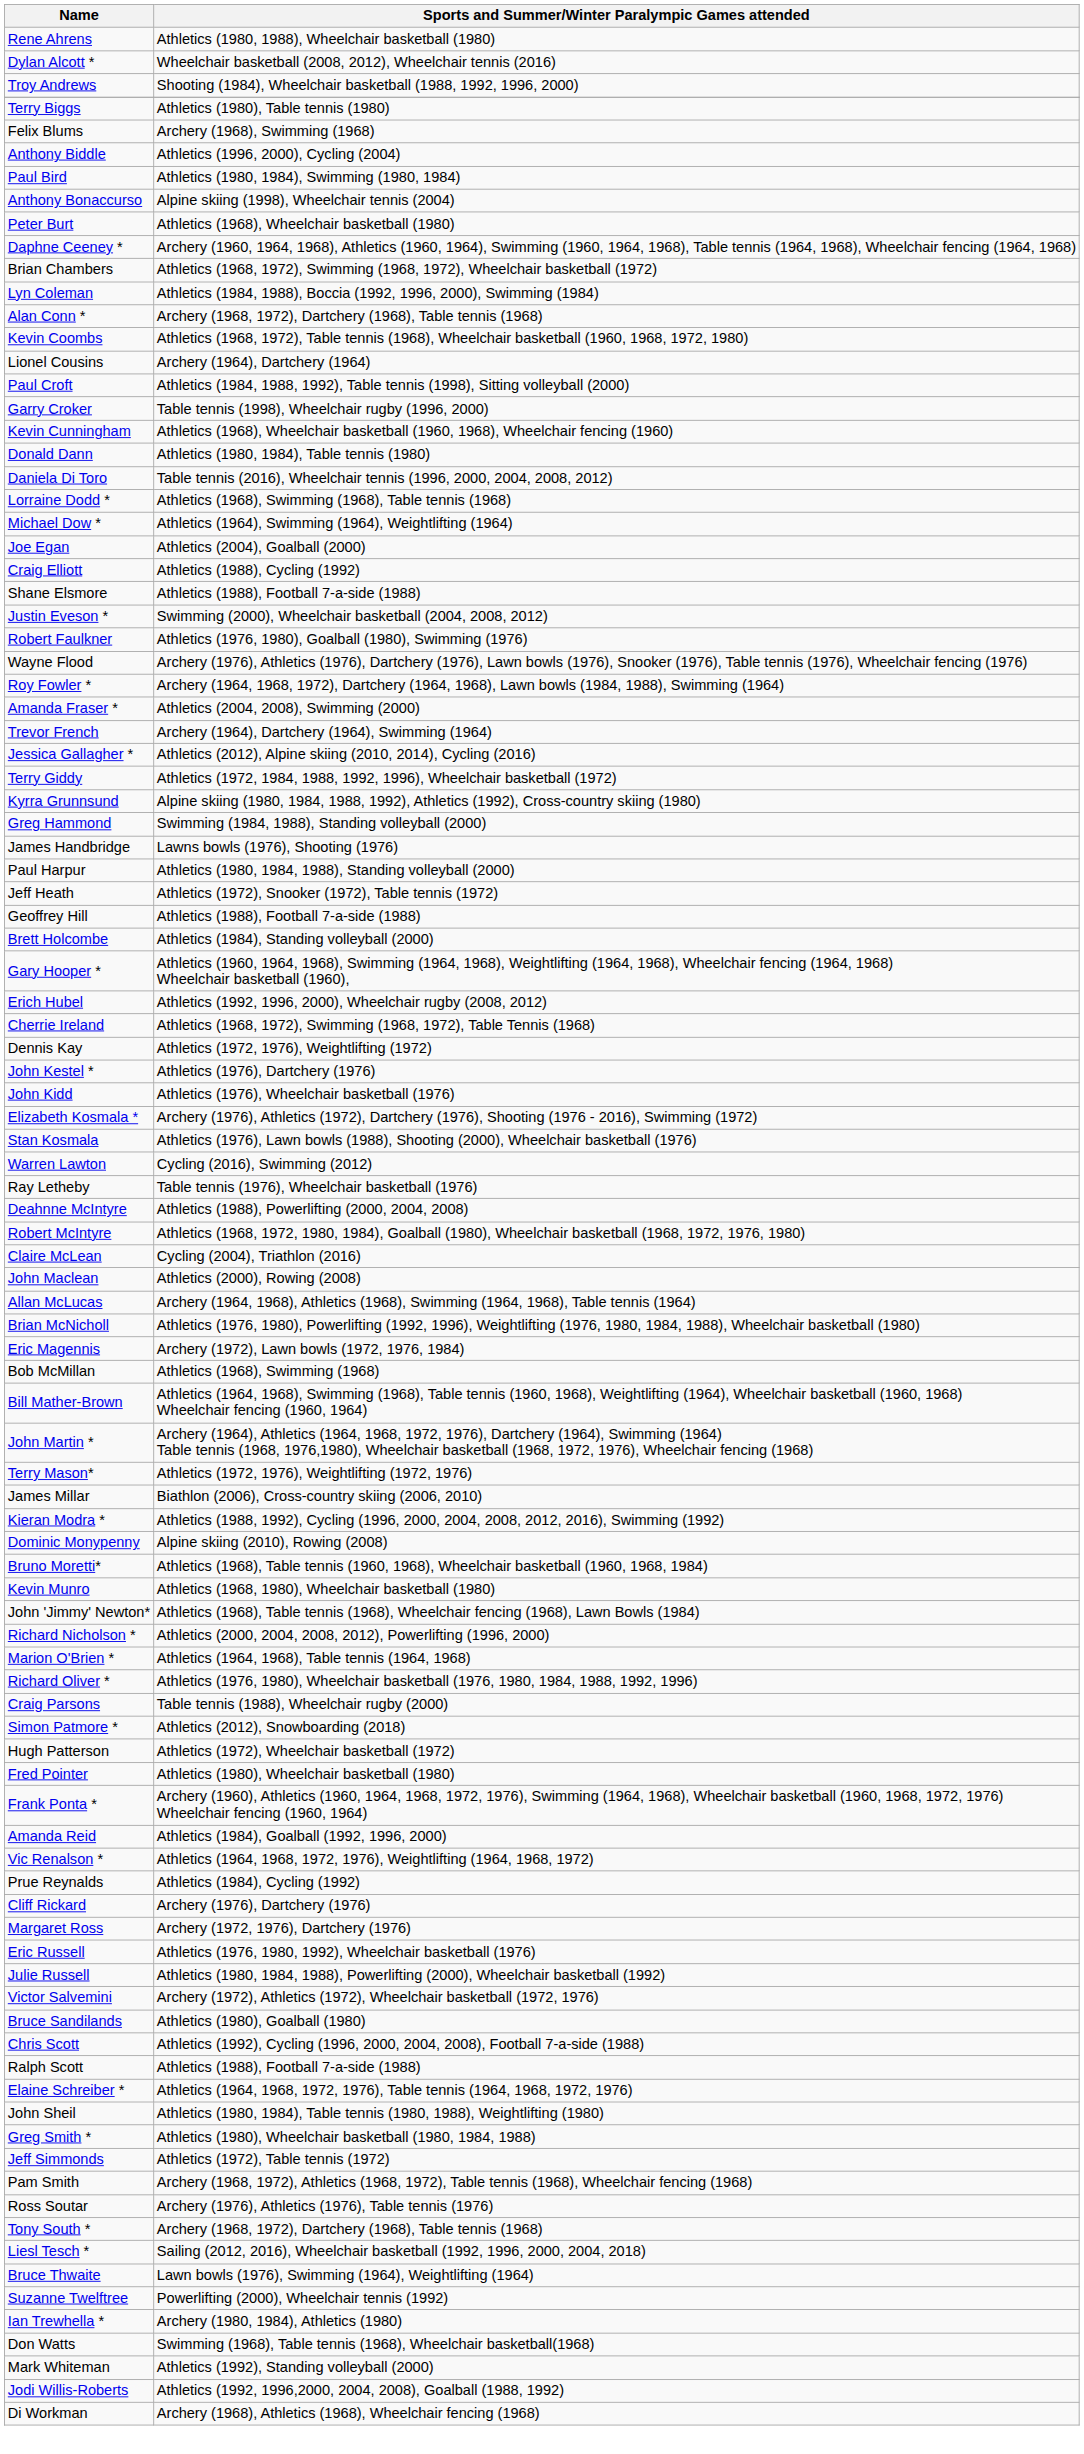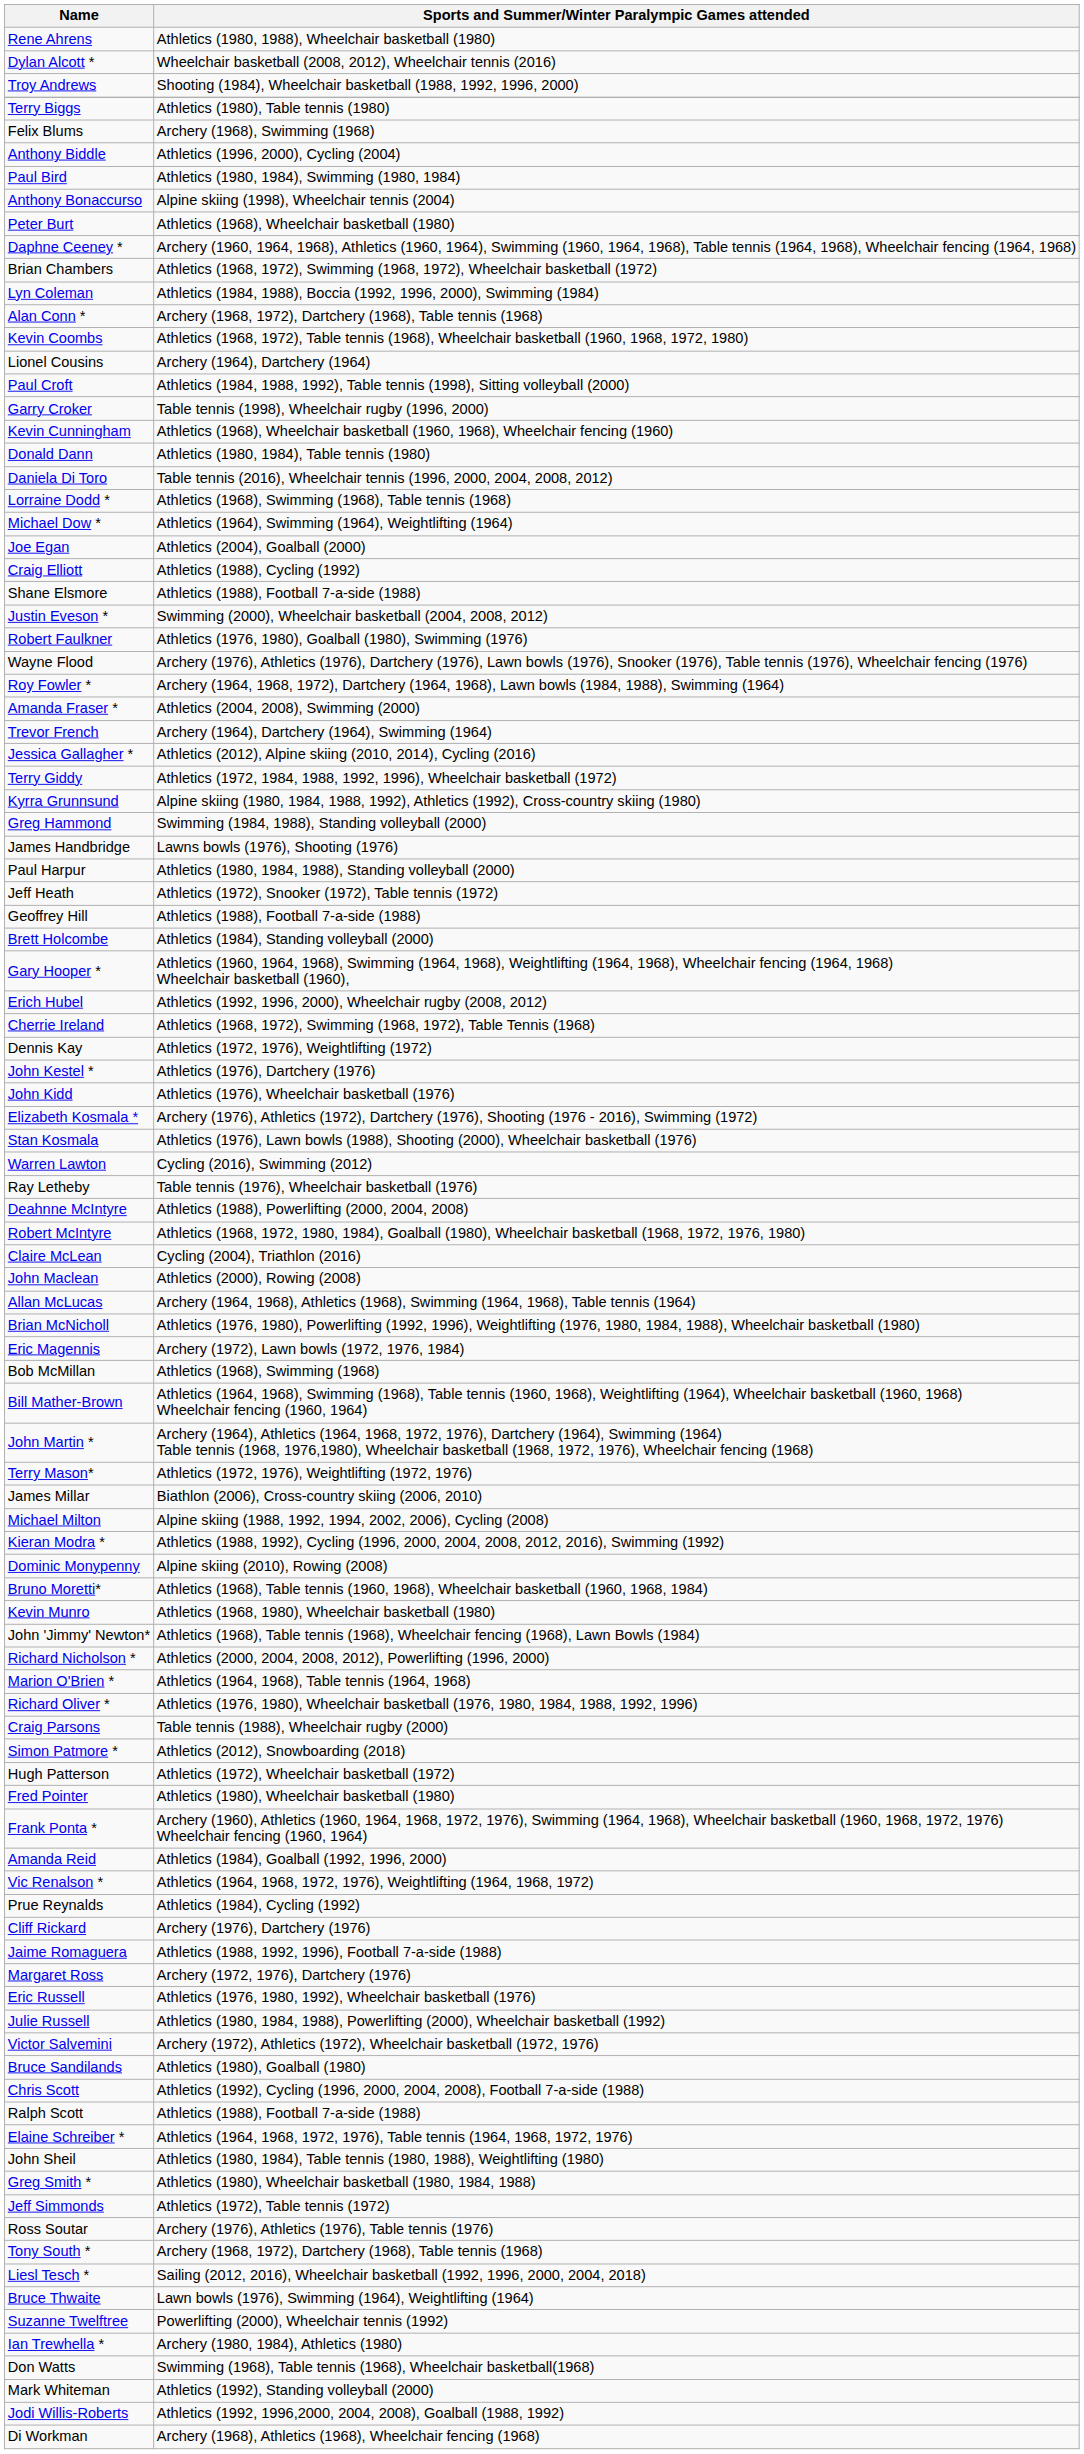 <table class="wikitable">
 <tr>
 <th>Name</th>
 <th>Sports and Summer/Winter Paralympic Games attended</th>
 </tr>
 <tr>
 <td><a href='#'>Rene Ahrens</a></td>
 <td>Athletics (1980, 1988), Wheelchair basketball (1980)</td>
 </tr>
 <tr>
 <td><a href='#'>Dylan Alcott</a> *</td>
 <td>Wheelchair basketball (2008, 2012), Wheelchair tennis (2016)</td>
 </tr>
 <tr>
 <td><a href='#'>Troy Andrews</a></td>
 <td>Shooting (1984), Wheelchair basketball (1988, 1992, 1996, 2000)</td>
 </tr>
 <tr>
 </tr>
 <tr>
 </tr>
 <tr>
 <td><a href='#'>Terry Biggs</a></td>
 <td>Athletics (1980), Table tennis (1980)</td>
 </tr>
 <tr>
 <td>Felix Blums</td>
 <td>Archery (1968), Swimming (1968)</td>
 </tr>
 <tr>
 <td><a href='#'>Anthony Biddle</a></td>
 <td>Athletics (1996, 2000), Cycling (2004)</td>
 </tr>
 <tr>
 <td><a href='#'>Paul Bird</a></td>
 <td>Athletics (1980, 1984), Swimming (1980, 1984)</td>
 </tr>
 <tr>
 <td><a href='#'>Anthony Bonaccurso</a></td>
 <td>Alpine skiing (1998), Wheelchair tennis (2004)</td>
 </tr>
 <tr>
 <td><a href='#'>Peter Burt</a></td>
 <td>Athletics (1968), Wheelchair basketball (1980)</td>
 </tr>
 <tr>
 <td><a href='#'>Daphne Ceeney</a> *</td>
 <td>Archery (1960, 1964, 1968), Athletics (1960, 1964), Swimming (1960, 1964, 1968), Table tennis (1964, 1968), Wheelchair fencing (1964, 1968)</td>
 </tr>
 <tr>
 <td>Brian Chambers</td>
 <td>Athletics (1968, 1972), Swimming (1968, 1972), Wheelchair basketball (1972)</td>
 </tr>
 <tr>
 <td><a href='#'>Lyn Coleman</a></td>
 <td>Athletics (1984, 1988), Boccia (1992, 1996, 2000), Swimming (1984)</td>
 </tr>
 <tr>
 <td><a href='#'>Alan Conn</a> *</td>
 <td>Archery (1968, 1972), Dartchery (1968), Table tennis (1968)</td>
 </tr>
 <tr>
 <td><a href='#'>Kevin Coombs</a></td>
 <td>Athletics (1968, 1972), Table tennis (1968), Wheelchair basketball (1960, 1968, 1972, 1980)</td>
 </tr>
 <tr>
 <td>Lionel Cousins</td>
 <td>Archery (1964), Dartchery (1964)</td>
 </tr>
 <tr>
 <td><a href='#'>Paul Croft</a></td>
 <td>Athletics (1984, 1988, 1992), Table tennis (1998), Sitting volleyball (2000)</td>
 </tr>
 <tr>
 <td><a href='#'>Garry Croker</a></td>
 <td>Table tennis (1998), Wheelchair rugby (1996, 2000)</td>
 </tr>
 <tr>
 <td><a href='#'>Kevin Cunningham</a></td>
 <td>Athletics (1968), Wheelchair basketball (1960, 1968), Wheelchair fencing (1960)</td>
 </tr>
 <tr>
 <td><a href='#'>Donald Dann</a></td>
 <td>Athletics (1980, 1984), Table tennis (1980)</td>
 </tr>
 <tr>
 <td><a href='#'>Daniela Di Toro</a></td>
 <td>Table tennis (2016), Wheelchair tennis (1996, 2000, 2004, 2008, 2012)</td>
 </tr>
 <tr>
 <td><a href='#'>Lorraine Dodd</a> *</td>
 <td>Athletics (1968), Swimming (1968), Table tennis (1968)</td>
 </tr>
 <tr>
 <td><a href='#'>Michael Dow</a> *</td>
 <td>Athletics (1964), Swimming (1964), Weightlifting (1964)</td>
 </tr>
 <tr>
 <td><a href='#'>Joe Egan</a></td>
 <td>Athletics (2004), Goalball (2000)</td>
 </tr>
 <tr>
 <td><a href='#'>Craig Elliott</a></td>
 <td>Athletics (1988), Cycling (1992)</td>
 </tr>
 <tr>
 <td>Shane Elsmore</td>
 <td>Athletics (1988), Football 7-a-side (1988)</td>
 </tr>
 <tr>
 <td><a href='#'>Justin Eveson</a> *</td>
 <td>Swimming (2000), Wheelchair basketball (2004, 2008, 2012)</td>
 </tr>
 <tr>
 <td><a href='#'>Robert Faulkner</a></td>
 <td>Athletics (1976, 1980), Goalball (1980), Swimming (1976)</td>
 </tr>
 <tr>
 <td>Wayne Flood</td>
 <td>Archery (1976), Athletics (1976), Dartchery (1976), Lawn bowls (1976), Snooker (1976), Table tennis (1976), Wheelchair fencing (1976)</td>
 </tr>
 <tr>
 <td><a href='#'>Roy Fowler</a> *</td>
 <td>Archery (1964, 1968, 1972), Dartchery (1964, 1968),  Lawn bowls (1984, 1988), Swimming (1964)</td>
 </tr>
 <tr>
 <td><a href='#'>Amanda Fraser</a> *</td>
 <td>Athletics (2004, 2008), Swimming (2000)</td>
 </tr>
 <tr>
 <td><a href='#'>Trevor French</a></td>
 <td>Archery (1964), Dartchery (1964), Swimming (1964)</td>
 </tr>
 <tr>
 <td><a href='#'>Jessica Gallagher</a> *</td>
 <td>Athletics (2012), Alpine skiing (2010, 2014), Cycling (2016)</td>
 </tr>
 <tr>
 <td><a href='#'>Terry Giddy</a></td>
 <td>Athletics (1972, 1984, 1988, 1992, 1996), Wheelchair basketball (1972)</td>
 </tr>
 <tr>
 <td><a href='#'>Kyrra Grunnsund</a></td>
 <td>Alpine skiing (1980, 1984, 1988, 1992), Athletics (1992), Cross-country skiing (1980)</td>
 </tr>
 <tr>
 <td><a href='#'>Greg Hammond</a></td>
 <td>Swimming (1984, 1988), Standing volleyball (2000)</td>
 </tr>
 <tr>
 <td>James Handbridge</td>
 <td>Lawns bowls (1976), Shooting (1976)</td>
 </tr>
 <tr>
 <td>Paul Harpur</td>
 <td>Athletics (1980, 1984, 1988), Standing volleyball (2000)</td>
 </tr>
 <tr>
 <td>Jeff Heath</td>
 <td>Athletics (1972), Snooker (1972), Table tennis (1972)</td>
 </tr>
 <tr>
 <td>Geoffrey Hill</td>
 <td>Athletics (1988), Football 7-a-side (1988)</td>
 </tr>
 <tr>
 <td><a href='#'>Brett Holcombe</a></td>
 <td>Athletics (1984), Standing volleyball (2000)</td>
 </tr>
 <tr>
 <td><a href='#'>Gary Hooper</a> *</td>
 <td>Athletics (1960, 1964, 1968), Swimming (1964, 1968), Weightlifting (1964, 1968), Wheelchair fencing (1964, 1968) <br>Wheelchair basketball (1960),</td>
 </tr>
 <tr>
 <td><a href='#'>Erich Hubel</a></td>
 <td>Athletics (1992, 1996, 2000), Wheelchair rugby (2008, 2012)</td>
 </tr>
 <tr>
 <td><a href='#'>Cherrie Ireland</a></td>
 <td>Athletics (1968, 1972), Swimming (1968, 1972), Table Tennis (1968)</td>
 </tr>
 <tr>
 <td>Dennis Kay</td>
 <td>Athletics (1972, 1976), Weightlifting (1972)</td>
 </tr>
 <tr>
 <td><a href='#'>John Kestel</a> *</td>
 <td>Athletics (1976), Dartchery (1976)</td>
 </tr>
 <tr>
 <td><a href='#'>John Kidd</a></td>
 <td>Athletics (1976), Wheelchair basketball (1976)</td>
 </tr>
 <tr>
 <td><a href='#'>Elizabeth Kosmala *</a></td>
 <td>Archery (1976), Athletics (1972), Dartchery (1976), Shooting (1976 - 2016), Swimming (1972)</td>
 </tr>
 <tr>
 <td><a href='#'>Stan Kosmala</a></td>
 <td>Athletics (1976),  Lawn bowls (1988), Shooting (2000), Wheelchair basketball (1976)</td>
 </tr>
 <tr>
 <td><a href='#'>Warren Lawton</a></td>
 <td>Cycling (2016), Swimming (2012)</td>
 </tr>
 <tr>
 <td>Ray Letheby</td>
 <td>Table tennis (1976), Wheelchair basketball (1976)</td>
 </tr>
 <tr>
 <td><a href='#'>Deahnne McIntyre</a></td>
 <td>Athletics (1988), Powerlifting (2000, 2004, 2008)</td>
 </tr>
 <tr>
 <td><a href='#'>Robert McIntyre</a></td>
 <td>Athletics (1968, 1972, 1980, 1984), Goalball (1980), Wheelchair basketball (1968, 1972, 1976, 1980)</td>
 </tr>
 <tr>
 <td><a href='#'>Claire McLean</a></td>
 <td>Cycling (2004), Triathlon (2016)</td>
 </tr>
 <tr>
 <td><a href='#'>John Maclean</a></td>
 <td>Athletics (2000), Rowing (2008)</td>
 </tr>
 <tr>
 <td><a href='#'>Allan McLucas</a></td>
 <td>Archery (1964, 1968), Athletics (1968), Swimming (1964, 1968), Table tennis (1964)</td>
 </tr>
 <tr>
 <td><a href='#'>Brian McNicholl</a></td>
 <td>Athletics (1976, 1980), Powerlifting (1992, 1996), Weightlifting (1976, 1980, 1984, 1988), Wheelchair basketball (1980)</td>
 </tr>
 <tr>
 <td><a href='#'>Eric Magennis</a></td>
 <td>Archery (1972), Lawn bowls (1972, 1976, 1984)</td>
 </tr>
 <tr>
 <td>Bob McMillan</td>
 <td>Athletics (1968), Swimming (1968)</td>
 </tr>
 <tr>
 <td><a href='#'>Bill Mather-Brown</a></td>
 <td>Athletics (1964, 1968), Swimming (1968), Table tennis (1960, 1968), Weightlifting (1964), Wheelchair basketball (1960, 1968) <br> Wheelchair fencing (1960, 1964)</td>
 </tr>
 <tr>
 <td><a href='#'>John Martin</a> *</td>
 <td>Archery (1964), Athletics (1964, 1968, 1972, 1976), Dartchery (1964), Swimming (1964) <br> Table tennis (1968, 1976,1980), Wheelchair basketball (1968, 1972, 1976), Wheelchair fencing (1968)</td>
 </tr>
 <tr>
 <td><a href='#'>Terry Mason</a>*</td>
 <td>Athletics (1972, 1976), Weightlifting (1972, 1976)</td>
 </tr>
 <tr>
 <td>James Millar</td>
 <td>Biathlon (2006), Cross-country skiing (2006, 2010)</td>
 </tr>
 <tr>
+<td><a href='#'>Michael Milton</a></td>
+<td>Alpine skiing (1988, 1992, 1994, 2002, 2006), Cycling (2008)</td>
+</tr>
+<tr>
 <td><a href='#'>Kieran Modra</a> *</td>
 <td>Athletics (1988, 1992), Cycling (1996, 2000, 2004, 2008, 2012, 2016), Swimming (1992)</td>
 </tr>
 <tr>
 <td><a href='#'>Dominic Monypenny</a></td>
 <td>Alpine skiing (2010), Rowing (2008)</td>
 </tr>
 <tr>
 <td><a href='#'>Bruno Moretti</a>*</td>
 <td>Athletics (1968), Table tennis (1960, 1968), Wheelchair basketball (1960, 1968, 1984)</td>
 </tr>
 <tr>
 <td><a href='#'>Kevin Munro</a></td>
 <td>Athletics (1968, 1980), Wheelchair basketball (1980)</td>
 </tr>
 <tr>
 <td>John 'Jimmy' Newton*</td>
 <td>Athletics (1968), Table tennis (1968), Wheelchair fencing (1968), Lawn Bowls (1984)</td>
 </tr>
 <tr>
 <td><a href='#'>Richard Nicholson</a> *</td>
 <td>Athletics (2000, 2004, 2008, 2012), Powerlifting (1996, 2000)</td>
 </tr>
 <tr>
 <td><a href='#'>Marion O'Brien</a> *</td>
 <td>Athletics (1964, 1968), Table tennis (1964, 1968)</td>
 </tr>
 <tr>
 <td><a href='#'>Richard Oliver</a> *</td>
 <td>Athletics (1976, 1980), Wheelchair basketball (1976, 1980, 1984, 1988, 1992, 1996)</td>
 </tr>
 <tr>
 <td><a href='#'>Craig Parsons</a></td>
 <td>Table tennis (1988), Wheelchair rugby (2000)</td>
 </tr>
 <tr>
 <td><a href='#'>Simon Patmore</a> *</td>
 <td>Athletics (2012), Snowboarding (2018)</td>
 </tr>
 <tr>
 <td>Hugh Patterson</td>
 <td>Athletics (1972), Wheelchair basketball (1972)</td>
 </tr>
 <tr>
 <td><a href='#'>Fred Pointer</a></td>
 <td>Athletics (1980), Wheelchair basketball (1980)</td>
 </tr>
 <tr>
 <td><a href='#'>Frank Ponta</a> *</td>
 <td>Archery (1960), Athletics (1960, 1964, 1968, 1972, 1976), Swimming (1964, 1968), Wheelchair basketball (1960, 1968, 1972, 1976) <br> Wheelchair fencing (1960, 1964)</td>
 </tr>
 <tr>
 <td><a href='#'>Amanda Reid</a></td>
 <td>Athletics (1984), Goalball (1992, 1996, 2000)</td>
 </tr>
 <tr>
 <td><a href='#'>Vic Renalson</a> *</td>
 <td>Athletics (1964, 1968, 1972, 1976), Weightlifting (1964, 1968, 1972)</td>
 </tr>
 <tr>
 <td>Prue Reynalds</td>
 <td>Athletics (1984), Cycling (1992)</td>
 </tr>
 <tr>
 <td><a href='#'>Cliff Rickard</a></td>
 <td>Archery (1976), Dartchery (1976)</td>
 </tr>
 <tr>
+<td><a href='#'>Jaime Romaguera</a></td>
+<td>Athletics (1988, 1992, 1996), Football 7-a-side (1988)</td>
+</tr>
+<tr>
 <td><a href='#'>Margaret Ross</a></td>
 <td>Archery (1972, 1976), Dartchery (1976)</td>
 </tr>
 <tr>
 <td><a href='#'>Eric Russell</a></td>
 <td>Athletics (1976, 1980, 1992), Wheelchair basketball (1976)</td>
 </tr>
 <tr>
 <td><a href='#'>Julie Russell</a></td>
 <td>Athletics (1980, 1984, 1988), Powerlifting (2000), Wheelchair basketball (1992)</td>
 </tr>
 <tr>
 <td><a href='#'>Victor Salvemini</a></td>
 <td>Archery (1972), Athletics (1972), Wheelchair basketball (1972, 1976)</td>
 </tr>
 <tr>
 <td><a href='#'>Bruce Sandilands</a></td>
 <td>Athletics (1980), Goalball (1980)</td>
 </tr>
 <tr>
 <td><a href='#'>Chris Scott</a></td>
 <td>Athletics (1992), Cycling (1996, 2000, 2004, 2008), Football 7-a-side  (1988)</td>
 </tr>
 <tr>
 <td>Ralph Scott</td>
 <td>Athletics (1988),  Football 7-a-side  (1988)</td>
 </tr>
 <tr>
 <td><a href='#'>Elaine Schreiber</a> *</td>
 <td>Athletics (1964, 1968, 1972, 1976), Table tennis (1964, 1968, 1972, 1976)</td>
 </tr>
 <tr>
 <td>John Sheil</td>
 <td>Athletics (1980, 1984), Table tennis (1980, 1988), Weightlifting (1980)</td>
 </tr>
 <tr>
 <td><a href='#'>Greg Smith</a> *</td>
 <td>Athletics (1980), Wheelchair basketball (1980, 1984, 1988)</td>
 </tr>
 <tr>
 <td><a href='#'>Jeff Simmonds</a></td>
 <td>Athletics (1972), Table tennis (1972)</td>
 </tr>
 <tr>
-<td>Pam Smith</td>
-<td>Archery (1968, 1972), Athletics (1968, 1972),  Table tennis (1968), Wheelchair fencing (1968)</td>
-</tr>
-<tr>
 <td>Ross Soutar</td>
 <td>Archery (1976), Athletics (1976), Table tennis (1976)</td>
 </tr>
 <tr>
 <td><a href='#'>Tony South</a> *</td>
 <td>Archery (1968, 1972), Dartchery (1968),  Table tennis (1968)</td>
 </tr>
 <tr>
 <td><a href='#'>Liesl Tesch</a> *</td>
 <td>Sailing (2012, 2016), Wheelchair basketball (1992, 1996, 2000, 2004, 2018)</td>
 </tr>
 <tr>
 <td><a href='#'>Bruce Thwaite</a></td>
 <td>Lawn bowls (1976), Swimming (1964), Weightlifting (1964)</td>
 </tr>
 <tr>
 <td><a href='#'>Suzanne Twelftree</a></td>
 <td>Powerlifting (2000), Wheelchair tennis (1992)</td>
 </tr>
 <tr>
 <td><a href='#'>Ian Trewhella</a> *</td>
 <td>Archery (1980, 1984), Athletics (1980)</td>
 </tr>
 <tr>
 <td>Don Watts</td>
 <td>Swimming (1968), Table tennis (1968), Wheelchair basketball(1968)</td>
 </tr>
 <tr>
 <td>Mark Whiteman</td>
 <td>Athletics (1992), Standing volleyball (2000)</td>
 </tr>
 <tr>
 <td><a href='#'>Jodi Willis-Roberts</a></td>
 <td>Athletics (1992, 1996,2000, 2004, 2008),  Goalball (1988, 1992)</td>
 </tr>
 <tr>
 <td>Di Workman</td>
 <td>Archery (1968), Athletics (1968), Wheelchair fencing (1968)</td>
 </tr>
 </table>
